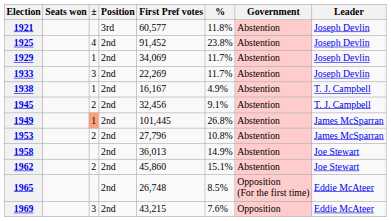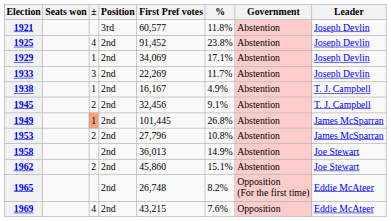 <table class="wikitable">
 <tr>
 <th>Election</th>
 <th>Seats won</th>
 <th>±</th>
 <th>Position</th>
 <th>First Pref votes</th>
 <th>%</th>
 <th>Government</th>
 <th>Leader</th>
 </tr>
 <tr>
 <th><a href='#'>1921</a></th>
 <td></td>
 <td></td>
 <td>3rd</td>
 <td>60,577</td>
 <td>11.8%</td>
 <td style="background:#fcc;">Abstention</td>
 <td><a href='#'>Joseph Devlin</a></td>
 </tr>
 <tr>
 <th><a href='#'>1925</a></th>
 <td></td>
 <td>4</td>
 <td>2nd</td>
 <td>91,452</td>
 <td>23.8%</td>
 <td style="background:#fcc;">Abstention</td>
 <td><a href='#'>Joseph Devlin</a></td>
 </tr>
 <tr>
 <th><a href='#'>1929</a></th>
 <td></td>
 <td>1</td>
 <td>2nd</td>
 <td>34,069</td>
-<td>11.7%</td>
+<td>17.1%</td>
 <td style="background:#fcc;">Abstention</td>
 <td><a href='#'>Joseph Devlin</a></td>
 </tr>
 <tr>
 <th><a href='#'>1933</a></th>
 <td></td>
 <td>3</td>
 <td>2nd</td>
 <td>22,269</td>
 <td>11.7%</td>
 <td style="background:#fcc;">Abstention</td>
 <td><a href='#'>Joseph Devlin</a></td>
 </tr>
 <tr>
 <th><a href='#'>1938</a></th>
 <td></td>
 <td>1</td>
 <td>2nd</td>
 <td>16,167</td>
 <td>4.9%</td>
 <td style="background:#fcc;">Abstention</td>
 <td><a href='#'>T. J. Campbell</a></td>
 </tr>
 <tr>
 <th><a href='#'>1945</a></th>
 <td></td>
 <td>2</td>
 <td>2nd</td>
 <td>32,456</td>
 <td>9.1%</td>
 <td style="background:#fcc;">Abstention</td>
 <td><a href='#'>T. J. Campbell</a></td>
 </tr>
 <tr>
 <th><a href='#'>1949</a></th>
 <td></td>
 <td style="background: lightsalmon;">1</td>
 <td>2nd</td>
 <td>101,445</td>
 <td>26.8%</td>
 <td style="background:#fcc;">Abstention</td>
 <td><a href='#'>James McSparran</a></td>
 </tr>
 <tr>
 <th><a href='#'>1953</a></th>
 <td></td>
 <td>2</td>
 <td>2nd</td>
 <td>27,796</td>
 <td>10.8%</td>
 <td style="background:#fcc;">Abstention</td>
 <td><a href='#'>James McSparran</a></td>
 </tr>
 <tr>
 <th><a href='#'>1958</a></th>
 <td></td>
 <td></td>
 <td>2nd</td>
 <td>36,013</td>
 <td>14.9%</td>
 <td style="background:#fcc;">Abstention</td>
 <td><a href='#'>Joe Stewart</a></td>
 </tr>
 <tr>
 <th><a href='#'>1962</a></th>
 <td></td>
 <td>2</td>
 <td>2nd</td>
 <td>45,860</td>
 <td>15.1%</td>
 <td style="background:#fcc;">Abstention</td>
 <td><a href='#'>Joe Stewart</a></td>
 </tr>
 <tr>
 <th><a href='#'>1965</a></th>
 <td></td>
 <td></td>
 <td>2nd</td>
 <td>26,748</td>
-<td>8.5%</td>
+<td>8.2%</td>
 <td style="background:#fcc;">Opposition<br>(For the first time)</td>
 <td><a href='#'>Eddie McAteer</a></td>
 </tr>
 <tr>
 <th><a href='#'>1969</a></th>
 <td></td>
-<td>3</td>
+<td>4</td>
 <td>2nd</td>
 <td>43,215</td>
 <td>7.6%</td>
 <td style="background:#fcc;">Opposition</td>
 <td><a href='#'>Eddie McAteer</a></td>
 </tr>
 </table>
